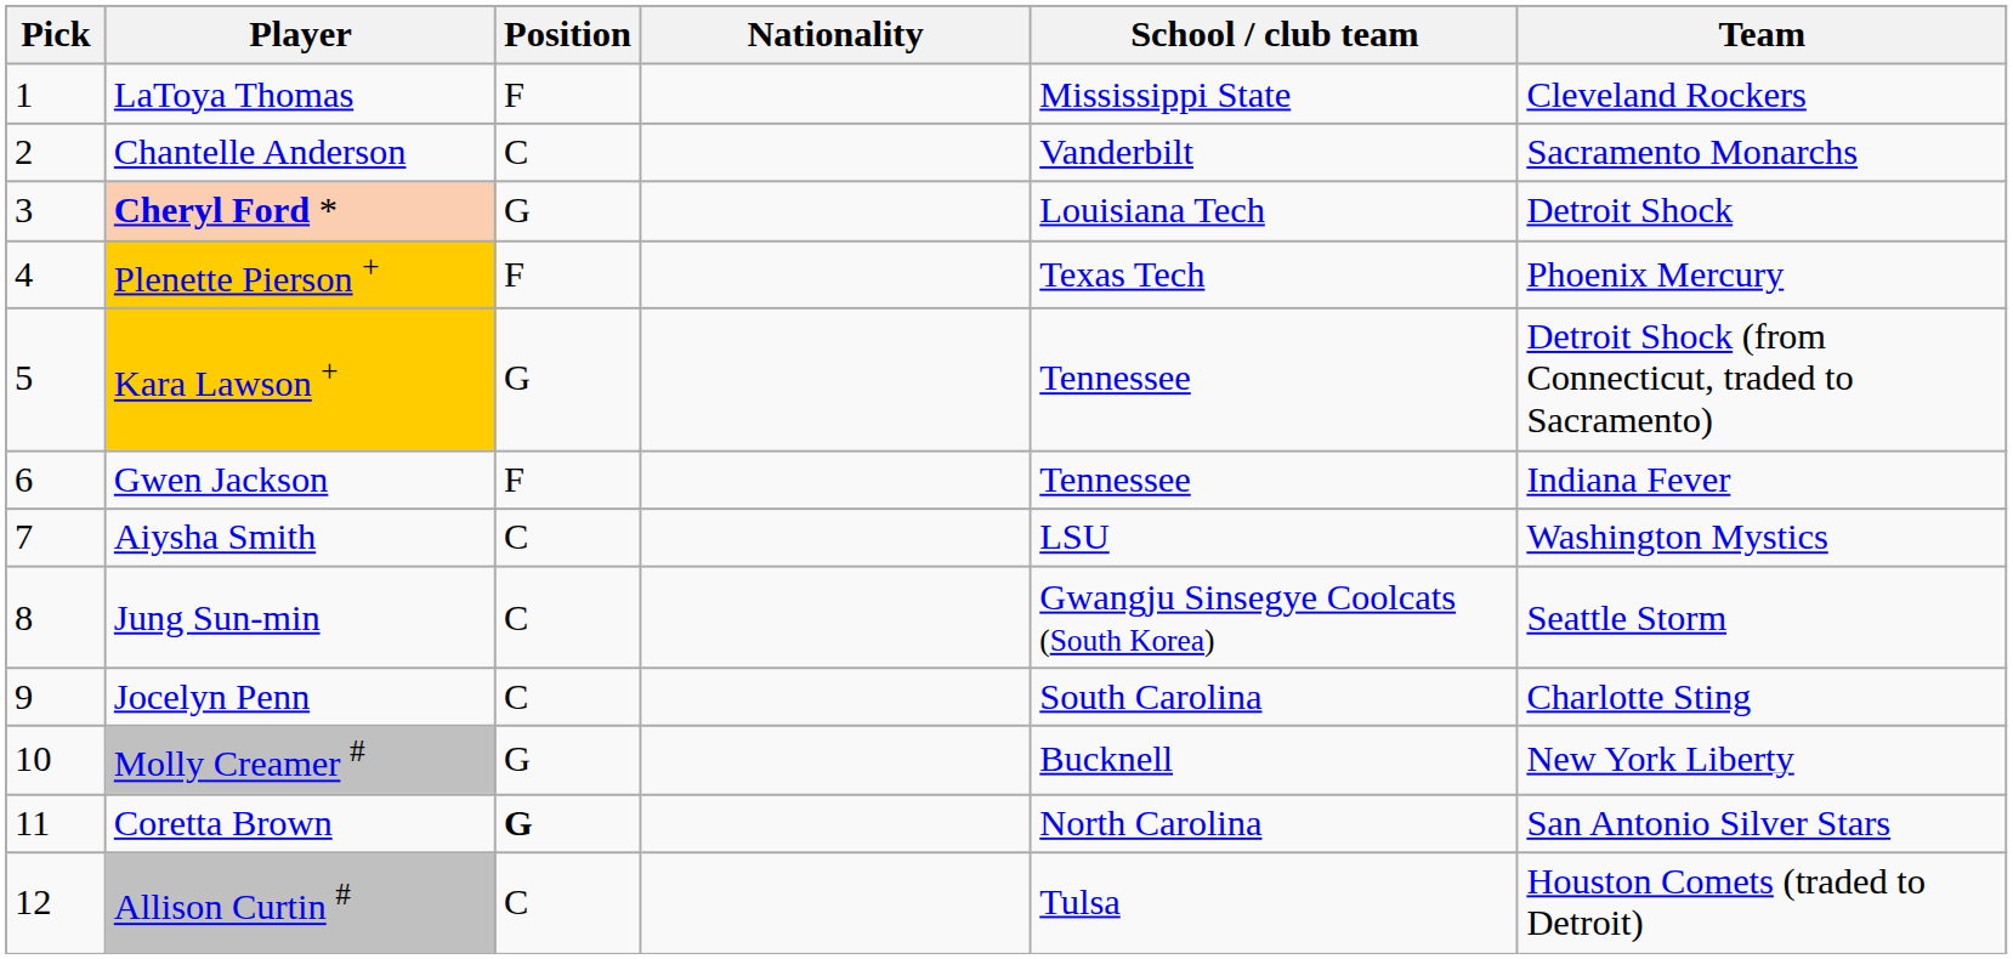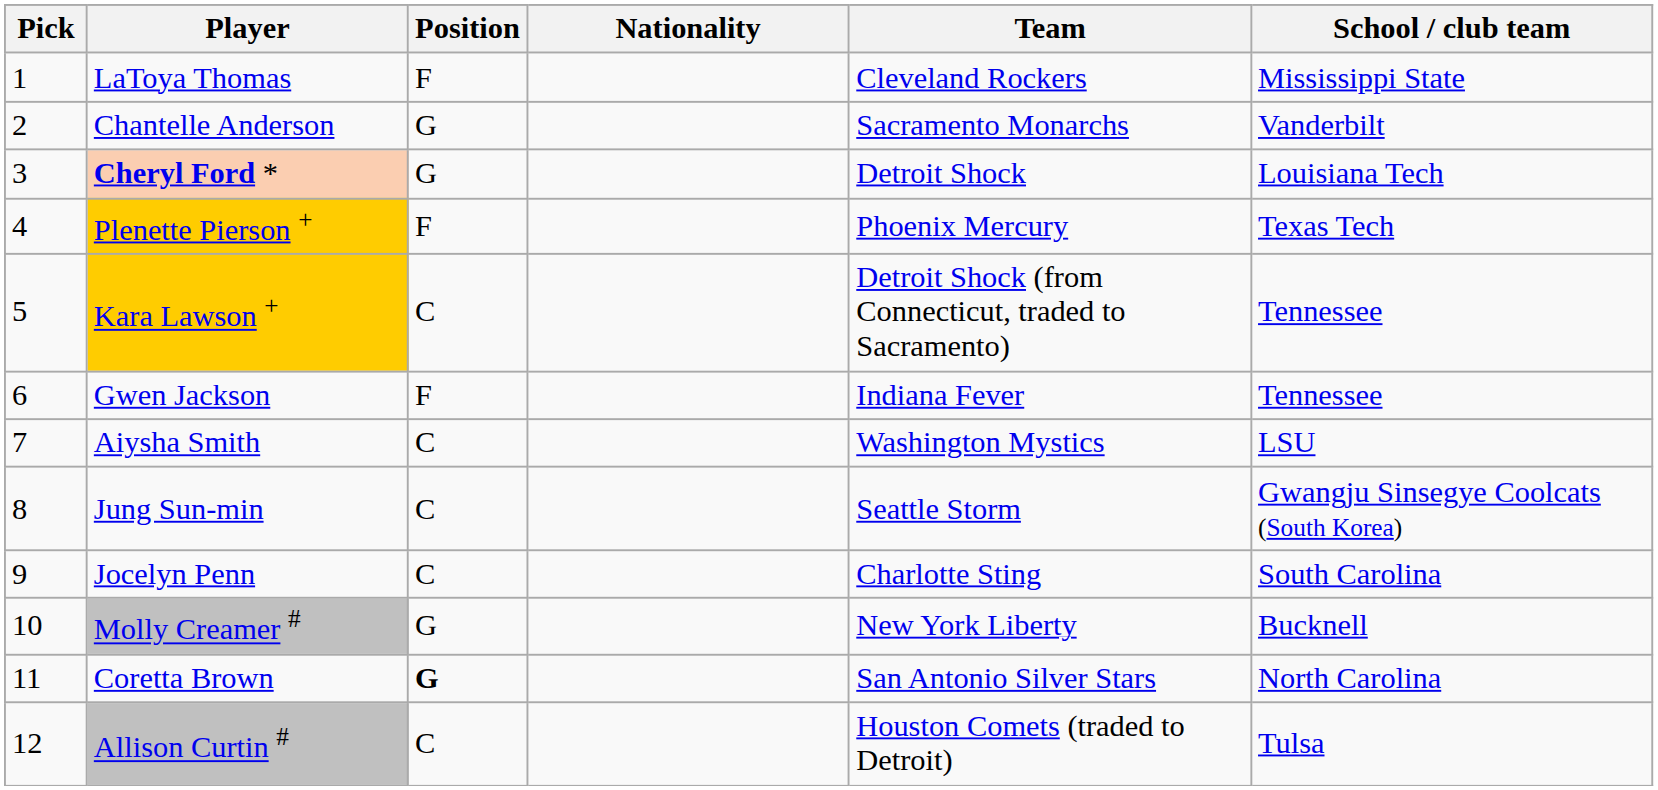 <table class="wikitable sortable">
 <tr>
 <th style="width:5%;">Pick</th>
 <th style="width:20%;">Player</th>
 <th style="width:5%;">Position</th>
 <th style="width:20%;">Nationality</th>
+<th style="width:25%;">Team</th>
 <th style="width:25%;">School / club team</th>
-<th style="width:25%;">Team</th>
 </tr>
 <tr>
 <td>1</td>
 <td><a href='#'>LaToya Thomas</a></td>
 <td>F</td>
 <td></td>
+<td><a href='#'>Cleveland Rockers</a></td>
 <td><a href='#'>Mississippi State</a></td>
-<td><a href='#'>Cleveland Rockers</a></td>
 </tr>
 <tr>
 <td>2</td>
 <td><a href='#'>Chantelle Anderson</a></td>
-<td>C</td>
+<td>G</td>
 <td></td>
+<td><a href='#'>Sacramento Monarchs</a></td>
 <td><a href='#'>Vanderbilt</a></td>
-<td><a href='#'>Sacramento Monarchs</a></td>
 </tr>
 <tr>
 <td>3</td>
 <td bgcolor="#FBCEB1"><strong><a href='#'>Cheryl Ford</a></strong> *</td>
 <td>G</td>
 <td></td>
+<td><a href='#'>Detroit Shock</a></td>
 <td><a href='#'>Louisiana Tech</a></td>
-<td><a href='#'>Detroit Shock</a></td>
 </tr>
 <tr>
 <td>4</td>
 <td bgcolor="#FFCC00"><a href='#'>Plenette Pierson</a> <sup>+</sup></td>
 <td>F</td>
 <td></td>
+<td><a href='#'>Phoenix Mercury</a></td>
 <td><a href='#'>Texas Tech</a></td>
-<td><a href='#'>Phoenix Mercury</a></td>
 </tr>
 <tr>
 <td>5</td>
 <td bgcolor="#FFCC00"><a href='#'>Kara Lawson</a> <sup>+</sup></td>
-<td>G</td>
+<td>C</td>
 <td></td>
+<td><a href='#'>Detroit Shock</a> (from Connecticut, traded to Sacramento)</td>
 <td><a href='#'>Tennessee</a></td>
-<td><a href='#'>Detroit Shock</a> (from Connecticut, traded to Sacramento)</td>
 </tr>
 <tr>
 <td>6</td>
 <td><a href='#'>Gwen Jackson</a></td>
 <td>F</td>
 <td></td>
+<td><a href='#'>Indiana Fever</a></td>
 <td><a href='#'>Tennessee</a></td>
-<td><a href='#'>Indiana Fever</a></td>
 </tr>
 <tr>
 <td>7</td>
 <td><a href='#'>Aiysha Smith</a></td>
 <td>C</td>
 <td></td>
+<td><a href='#'>Washington Mystics</a></td>
 <td><a href='#'>LSU</a></td>
-<td><a href='#'>Washington Mystics</a></td>
 </tr>
 <tr>
 <td>8</td>
 <td><a href='#'>Jung Sun-min</a></td>
 <td>C</td>
 <td></td>
+<td><a href='#'>Seattle Storm</a></td>
 <td><a href='#'>Gwangju Sinsegye Coolcats</a> <small>(<a href='#'>South Korea</a>)</small></td>
-<td><a href='#'>Seattle Storm</a></td>
 </tr>
 <tr>
 <td>9</td>
 <td><a href='#'>Jocelyn Penn</a></td>
 <td>C</td>
 <td></td>
+<td><a href='#'>Charlotte Sting</a></td>
 <td><a href='#'>South Carolina</a></td>
-<td><a href='#'>Charlotte Sting</a></td>
 </tr>
 <tr>
 <td>10</td>
 <td bgcolor=#C0C0C0><a href='#'>Molly Creamer</a> <sup>#</sup></td>
 <td>G</td>
 <td></td>
+<td><a href='#'>New York Liberty</a></td>
 <td><a href='#'>Bucknell</a></td>
-<td><a href='#'>New York Liberty</a></td>
 </tr>
 <tr>
 <td>11</td>
 <td><a href='#'>Coretta Brown</a></td>
 <td><strong>G</strong></td>
 <td></td>
+<td><a href='#'>San Antonio Silver Stars</a></td>
 <td><a href='#'>North Carolina</a></td>
-<td><a href='#'>San Antonio Silver Stars</a></td>
 </tr>
 <tr>
 <td>12</td>
 <td bgcolor=#C0C0C0><a href='#'>Allison Curtin</a> <sup>#</sup></td>
 <td>C</td>
 <td></td>
+<td><a href='#'>Houston Comets</a> (traded to Detroit)</td>
 <td><a href='#'>Tulsa</a></td>
-<td><a href='#'>Houston Comets</a> (traded to Detroit)</td>
 </tr>
 </table>
